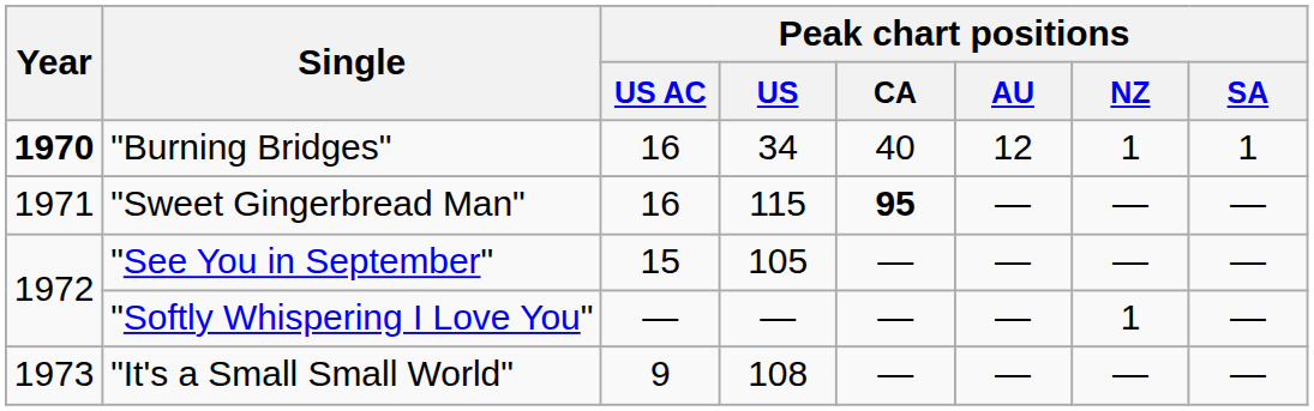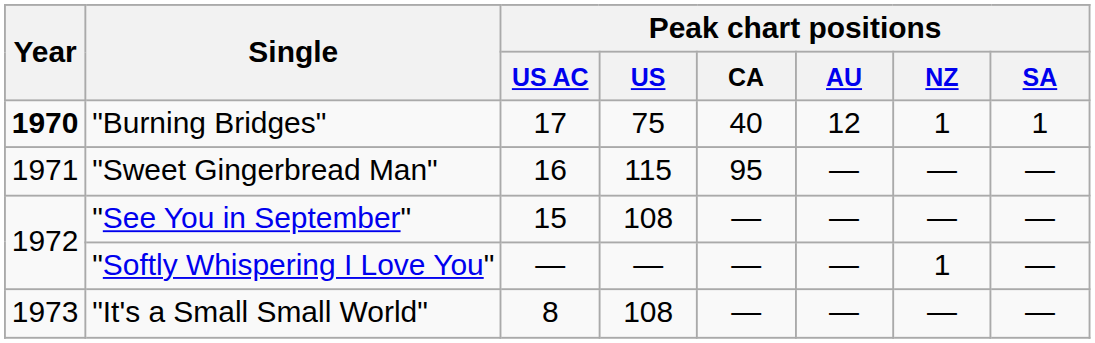 <table class="wikitable">
 <tr>
 <th rowspan="2">Year</th>
 <th rowspan="2">Single</th>
 <th colspan="6">Peak chart positions</th>
 </tr>
 <tr>
 <th style="width:45px;"><small><a href='#'>US AC</a></small></th>
 <th style="width:45px;"><small><a href='#'>US</a></small><br></th>
 <th style="width:45px;"><small>CA</small></th>
 <th style="width:45px;"><small><a href='#'>AU</a><br></small></th>
 <th style="width:45px;"><small><a href='#'>NZ</a><br></small></th>
 <th style="width:45px;"><small><a href='#'>SA</a><br></small></th>
 </tr>
 <tr>
 <td><strong>1970</strong></td>
 <td>"Burning Bridges"</td>
-<td style="text-align:center;">16</td>
-<td style="text-align:center;">34</td>
+<td style="text-align:center;">17</td>
+<td style="text-align:center;">75</td>
 <td style="text-align:center;">40</td>
 <td style="text-align:center;">12</td>
 <td style="text-align:center;">1</td>
 <td style="text-align:center;">1</td>
 </tr>
 <tr>
 <td>1971</td>
 <td>"Sweet Gingerbread Man"</td>
 <td style="text-align:center;">16</td>
 <td style="text-align:center;">115</td>
-<td style="text-align:center;"><strong>95</strong></td>
+<td style="text-align:center;">95</td>
 <td style="text-align:center;">—</td>
 <td style="text-align:center;">—</td>
 <td style="text-align:center;">—</td>
 </tr>
 <tr>
 <td rowspan="2">1972</td>
 <td>"<a href='#'>See You in September</a>"</td>
 <td style="text-align:center;">15</td>
-<td style="text-align:center;">105</td>
+<td style="text-align:center;">108</td>
 <td style="text-align:center;">—</td>
 <td style="text-align:center;">—</td>
 <td style="text-align:center;">—</td>
 <td style="text-align:center;">—</td>
 </tr>
 <tr>
 <td>"<a href='#'>Softly Whispering I Love You</a>"</td>
 <td style="text-align:center;">—</td>
 <td style="text-align:center;">—</td>
 <td style="text-align:center;">—</td>
 <td style="text-align:center;">—</td>
 <td style="text-align:center;">1</td>
 <td style="text-align:center;">—</td>
 </tr>
 <tr>
 <td>1973</td>
 <td>"It's a Small Small World"</td>
-<td style="text-align:center;">9</td>
+<td style="text-align:center;">8</td>
 <td style="text-align:center;">108</td>
 <td style="text-align:center;">—</td>
 <td style="text-align:center;">—</td>
 <td style="text-align:center;">—</td>
 <td style="text-align:center;">—</td>
 </tr>
 </table>
